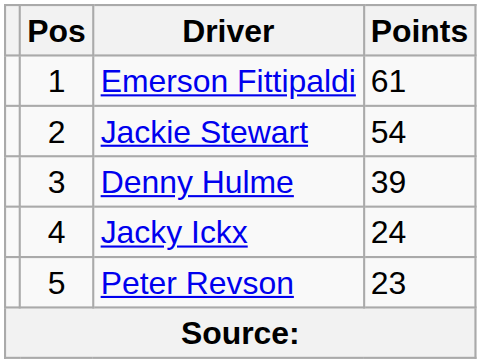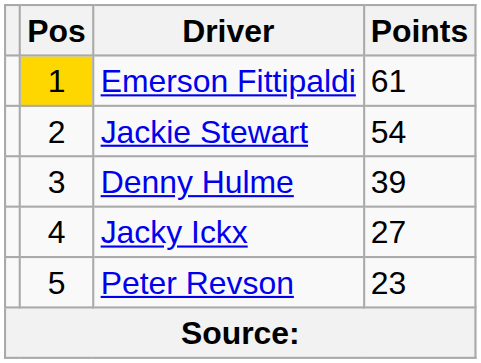 <table class="wikitable" style="font-size: 95%;">
 <tr>
 <th></th>
 <th>Pos</th>
 <th>Driver</th>
 <th>Points</th>
 </tr>
 <tr>
 <td align="left"></td>
-<td align="center">1</td>
+<td align="center" style="background: gold;">1</td>
 <td> <a href='#'>Emerson Fittipaldi</a></td>
 <td align="left">61</td>
 </tr>
 <tr>
 <td align="left"></td>
 <td align="center">2</td>
 <td> <a href='#'>Jackie Stewart</a></td>
 <td align="left">54</td>
 </tr>
 <tr>
 <td align="left"></td>
 <td align="center">3</td>
 <td> <a href='#'>Denny Hulme</a></td>
 <td align="left">39</td>
 </tr>
 <tr>
 <td align="left"></td>
 <td align="center">4</td>
 <td> <a href='#'>Jacky Ickx</a></td>
-<td align="left">24</td>
+<td align="left">27</td>
 </tr>
 <tr>
 <td align="left"></td>
 <td align="center">5</td>
 <td> <a href='#'>Peter Revson</a></td>
 <td align="left">23</td>
 </tr>
 <tr>
 <th colspan=4>Source:</th>
 </tr>
 </table>
